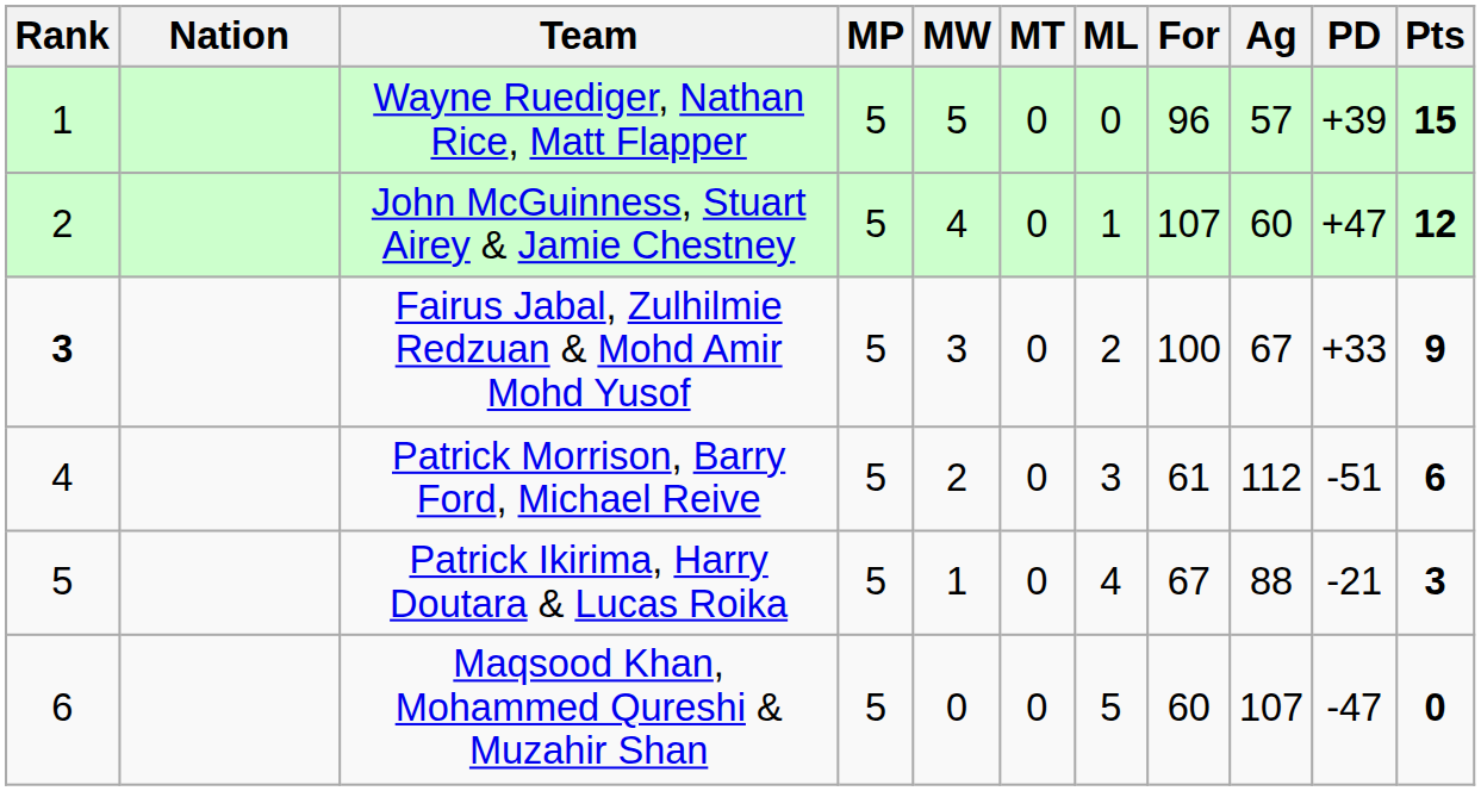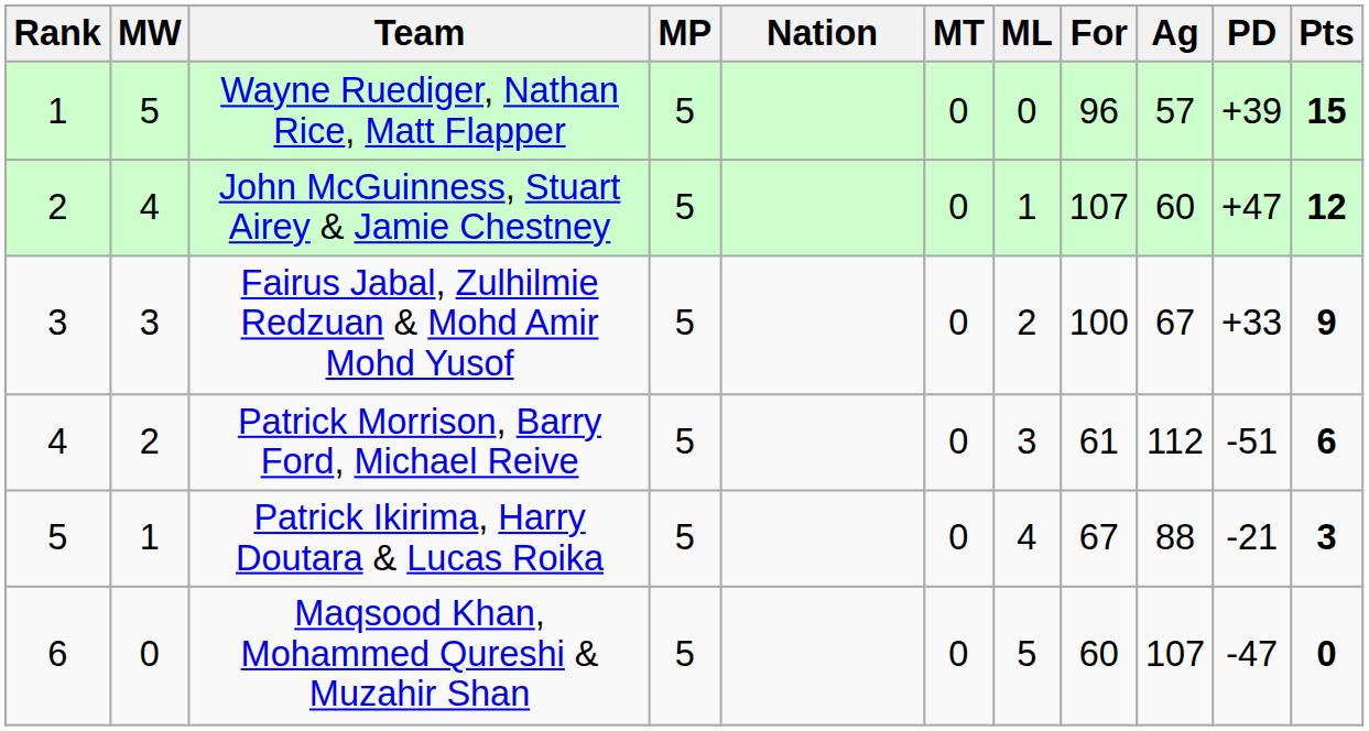 <table class=wikitable style="text-align:center">
 <tr>
 <th width=20>Rank</th>
-<th width=150>Nation</th>
+<th width=20>MW</th>
 <th width=400>Team</th>
 <th width=20>MP</th>
-<th width=20>MW</th>
+<th width=150>Nation</th>
 <th width=20>MT</th>
 <th width=20>ML</th>
 <th width=20>For</th>
 <th width=20>Ag</th>
 <th width=20>PD</th>
 <th width=20>Pts</th>
 </tr>
 <tr bgcolor="#ccffcc">
 <td>1</td>
-<td align=left><strong></strong></td>
+<td>5</td>
 <td><a href='#'>Wayne Ruediger</a>, <a href='#'>Nathan Rice</a>, <a href='#'>Matt Flapper</a></td>
 <td>5</td>
-<td>5</td>
+<td align=left><strong></strong></td>
 <td>0</td>
 <td>0</td>
 <td>96</td>
 <td>57</td>
 <td>+39</td>
 <td><strong>15</strong></td>
 </tr>
 <tr bgcolor="#ccffcc">
 <td>2</td>
-<td align=left><strong></strong></td>
+<td>4</td>
 <td><a href='#'>John McGuinness</a>, <a href='#'>Stuart Airey</a> & <a href='#'>Jamie Chestney</a></td>
 <td>5</td>
-<td>4</td>
+<td align=left><strong></strong></td>
 <td>0</td>
 <td>1</td>
 <td>107</td>
 <td>60</td>
 <td>+47</td>
 <td><strong>12</strong></td>
 </tr>
 <tr>
-<td><strong>3</strong></td>
-<td align=left></td>
+<td>3</td>
+<td>3</td>
 <td><a href='#'>Fairus Jabal</a>, <a href='#'>Zulhilmie Redzuan</a> & <a href='#'>Mohd Amir Mohd Yusof</a></td>
 <td>5</td>
-<td>3</td>
+<td align=left></td>
 <td>0</td>
 <td>2</td>
 <td>100</td>
 <td>67</td>
 <td>+33</td>
 <td><strong>9</strong></td>
 </tr>
 <tr>
 <td>4</td>
-<td align=left></td>
+<td>2</td>
 <td><a href='#'>Patrick Morrison</a>, <a href='#'>Barry Ford</a>, <a href='#'>Michael Reive</a></td>
 <td>5</td>
-<td>2</td>
+<td align=left></td>
 <td>0</td>
 <td>3</td>
 <td>61</td>
 <td>112</td>
 <td>-51</td>
 <td><strong>6</strong></td>
 </tr>
 <tr>
 <td>5</td>
-<td align=left></td>
+<td>1</td>
 <td><a href='#'>Patrick Ikirima</a>, <a href='#'>Harry Doutara</a> & <a href='#'>Lucas Roika</a></td>
 <td>5</td>
-<td>1</td>
+<td align=left></td>
 <td>0</td>
 <td>4</td>
 <td>67</td>
 <td>88</td>
 <td>-21</td>
 <td><strong>3</strong></td>
 </tr>
 <tr>
 <td>6</td>
-<td align=left></td>
+<td>0</td>
 <td><a href='#'>Maqsood Khan</a>, <a href='#'>Mohammed Qureshi</a> & <a href='#'>Muzahir Shan</a></td>
 <td>5</td>
-<td>0</td>
+<td align=left></td>
 <td>0</td>
 <td>5</td>
 <td>60</td>
 <td>107</td>
 <td>-47</td>
 <td><strong>0</strong></td>
 </tr>
 </table>
